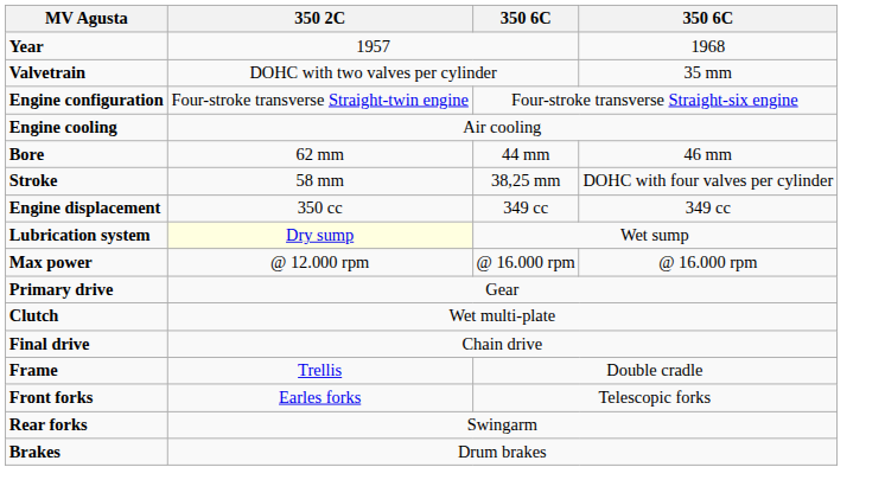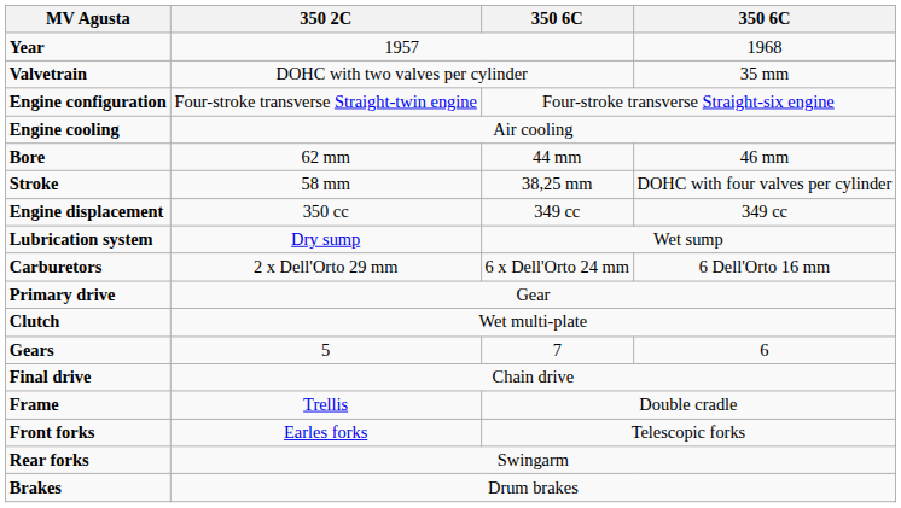 <table class="wikitable">
 <tr>
 <th>MV Agusta</th>
 <th>350 2C</th>
 <th>350 6C</th>
 <th>350 6C</th>
 </tr>
 <tr>
 <td><strong>Year</strong></td>
 <td colspan="2" align="center">1957</td>
 <td align="center">1968</td>
 </tr>
 <tr>
 <td><strong>Valvetrain</strong></td>
 <td colspan="2" align="center">DOHC with two valves per cylinder</td>
 <td align="center">35 mm</td>
 </tr>
 <tr>
 <td><strong>Engine configuration</strong></td>
 <td align="center">Four-stroke transverse <a href='#'>Straight-twin engine</a></td>
 <td colspan="2" align="center">Four-stroke transverse <a href='#'>Straight-six engine</a></td>
 </tr>
 <tr>
 <td><strong>Engine cooling</strong></td>
 <td colspan="3" align="center">Air cooling</td>
 </tr>
 <tr>
 <td><strong>Bore</strong></td>
 <td align="center">62 mm</td>
 <td align="center">44 mm</td>
 <td align="center">46 mm</td>
 </tr>
 <tr>
 <td><strong>Stroke</strong></td>
 <td align="center">58 mm</td>
 <td align="center">38,25 mm</td>
 <td align="center">DOHC with four valves per cylinder</td>
 </tr>
 <tr>
 <td><strong>Engine displacement</strong></td>
 <td align="center">350 cc</td>
 <td align="center">349 cc</td>
 <td align="center">349 cc</td>
 </tr>
 <tr>
 <td><strong>Lubrication system</strong></td>
-<td align="center" style="background: lightyellow;"><a href='#'>Dry sump</a></td>
+<td align="center"><a href='#'>Dry sump</a></td>
 <td colspan="2" align="center">Wet sump</td>
 </tr>
 <tr>
-<td><strong>Max power</strong></td>
-<td align="center"> @ 12.000 rpm</td>
-<td align="center"> @ 16.000 rpm</td>
-<td align="center"> @ 16.000 rpm</td>
+<td><strong>Carburetors</strong></td>
+<td align="center">2 x Dell'Orto 29 mm</td>
+<td align="center">6 x Dell'Orto 24 mm</td>
+<td align="center">6 Dell'Orto 16 mm</td>
 </tr>
 <tr>
 <td><strong>Primary drive</strong></td>
 <td colspan="3" align="center">Gear</td>
 </tr>
 <tr>
 <td><strong>Clutch</strong></td>
 <td colspan="3" align="center">Wet multi-plate</td>
+</tr>
+<tr>
+<td><strong>Gears</strong></td>
+<td align="center">5</td>
+<td align="center">7</td>
+<td align="center">6</td>
 </tr>
 <tr>
 <td><strong>Final drive</strong></td>
 <td colspan="3" align="center">Chain drive</td>
 </tr>
 <tr>
 <td><strong>Frame</strong></td>
 <td align="center"><a href='#'>Trellis</a></td>
 <td colspan="2" align="center">Double cradle</td>
 </tr>
 <tr>
 <td><strong>Front forks</strong></td>
 <td align="center"><a href='#'>Earles forks</a></td>
 <td colspan="2" align="center">Telescopic forks</td>
 </tr>
 <tr>
 <td><strong>Rear forks</strong></td>
 <td colspan="3" align="center">Swingarm</td>
 </tr>
 <tr>
 <td><strong>Brakes</strong></td>
 <td colspan="3" align="center">Drum brakes</td>
 </tr>
 </table>
